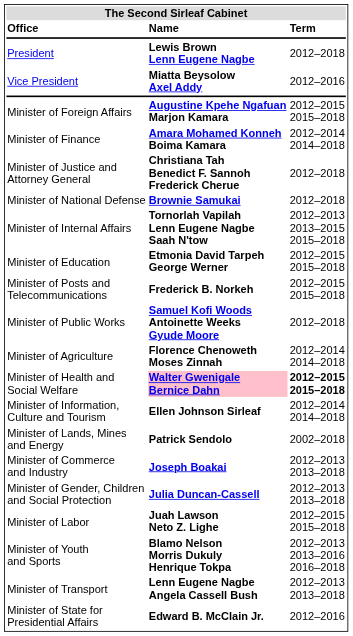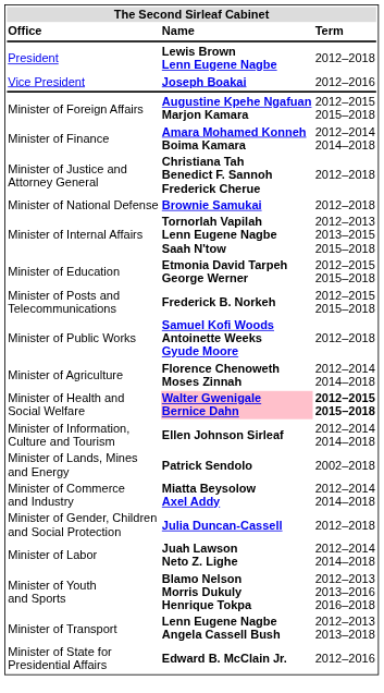 <table cellpadding="1" cellspacing="2" style="float:margin:1em 1em 1em 0; border:1px solid #000; font-size:85%">
 <tr>
 <th style="background:#dcdcdc" colspan="3">The Second Sirleaf Cabinet</th>
 </tr>
 <tr>
 <td style="text-align:left"><strong>Office</strong></td>
 <td align=left><strong>Name</strong></td>
 <td align=left><strong>Term</strong></td>
 </tr>
 <tr>
 <th style="background:#000" colspan="3"></th>
 </tr>
 <tr>
 <td style="text-align:left"><a href='#'>President</a></td>
 <td align=left><strong>Lewis Brown</strong><br><strong><a href='#'>Lenn Eugene Nagbe</a></strong></td>
 <td align=left>2012–2018</td>
 </tr>
 <tr>
 <td style="text-align:left"><a href='#'>Vice President</a></td>
-<td align=left><strong>Miatta Beysolow</strong><br><strong><a href='#'>Axel Addy</a></strong></td>
+<td align=left><strong><a href='#'>Joseph Boakai</a></strong></td>
 <td align=left>2012–2016</td>
 </tr>
 <tr>
 <th style="background:#000" colspan="3"></th>
 </tr>
 <tr>
 <td style="text-align:left">Minister of Foreign Affairs</td>
 <td align=left><strong><a href='#'>Augustine Kpehe Ngafuan</a></strong><br><strong>Marjon Kamara</strong></td>
 <td align=left>2012–2015<br>2015–2018</td>
 </tr>
 <tr>
 <td style="text-align:left">Minister of Finance</td>
 <td align=left><strong><a href='#'>Amara Mohamed Konneh</a></strong><br><strong>Boima Kamara</strong></td>
 <td align=left>2012–2014<br>2014–2018</td>
 </tr>
 <tr>
 <td style="text-align:left">Minister of Justice and<br>Attorney General</td>
 <td align=left><strong>Christiana Tah</strong><br><strong>Benedict F. Sannoh</strong><br><strong>Frederick Cherue</strong></td>
 <td align=left>2012–2018</td>
 </tr>
 <tr>
 <td style="text-align:left">Minister of National Defense</td>
 <td align=left><strong><a href='#'>Brownie Samukai</a></strong></td>
 <td align=left>2012–2018</td>
 </tr>
 <tr>
 <td style="text-align:left">Minister of Internal Affairs</td>
 <td align=left><strong>Tornorlah Vapilah</strong><br><strong>Lenn Eugene Nagbe</strong><br><strong>Saah N'tow</strong></td>
 <td align=left>2012–2013<br>2013–2015<br>2015–2018</td>
 </tr>
 <tr>
 <td style="text-align:left">Minister of Education</td>
 <td align=left><strong>Etmonia David Tarpeh</strong><br><strong>George Werner</strong></td>
 <td align=left>2012–2015<br>2015–2018</td>
 </tr>
 <tr>
 <td style="text-align:left">Minister of Posts and<br>Telecommunications</td>
 <td align=left><strong>Frederick B. Norkeh</strong></td>
 <td align=left>2012–2015<br>2015–2018</td>
 </tr>
 <tr>
 <td style="text-align:left">Minister of Public Works</td>
 <td align=left><strong><a href='#'>Samuel Kofi Woods</a></strong><br><strong>Antoinette Weeks</strong><br><strong><a href='#'>Gyude Moore</a></strong></td>
 <td align=left>2012–2018</td>
 </tr>
 <tr>
 <td style="text-align:left">Minister of Agriculture</td>
 <td align=left><strong>Florence Chenoweth</strong><br><strong>Moses Zinnah</strong></td>
 <td align=left>2012–2014<br>2014–2018</td>
 </tr>
 <tr>
 <td style="text-align:left">Minister of Health and<br>Social Welfare</td>
 <td align=left style="background: pink;"><strong><a href='#'>Walter Gwenigale</a></strong><br><strong><a href='#'>Bernice Dahn</a></strong></td>
 <td align=left><strong>2012–2015<br>2015–2018</strong></td>
 </tr>
 <tr>
 <td style="text-align:left">Minister of Information,<br>Culture and Tourism</td>
 <td align=left><strong>Ellen Johnson Sirleaf</strong></td>
 <td align=left>2012–2014<br>2014–2018</td>
 </tr>
 <tr>
 <td style="text-align:left">Minister of Lands, Mines<br>and Energy</td>
 <td align=left><strong>Patrick Sendolo</strong></td>
 <td align=left>2002–2018</td>
 </tr>
 <tr>
 <td style="text-align:left">Minister of Commerce<br>and Industry</td>
-<td align=left><strong><a href='#'>Joseph Boakai</a></strong></td>
-<td align=left>2012–2013<br>2013–2018</td>
+<td align=left><strong>Miatta Beysolow</strong><br><strong><a href='#'>Axel Addy</a></strong></td>
+<td align=left>2012–2014<br>2014–2018</td>
 </tr>
 <tr>
 <td style="text-align:left">Minister of Gender, Children<br>and Social Protection</td>
 <td align=left><strong><a href='#'>Julia Duncan-Cassell</a></strong></td>
-<td align=left>2012–2013<br>2013–2018</td>
+<td align=left>2012–2018</td>
 </tr>
 <tr>
 <td style="text-align:left">Minister of Labor</td>
 <td align=left><strong>Juah Lawson</strong><br><strong>Neto Z. Lighe</strong></td>
-<td align=left>2012–2015<br>2015–2018</td>
+<td align=left>2012–2014<br>2014–2018</td>
 </tr>
 <tr>
 <td style="text-align:left">Minister of Youth<br>and Sports</td>
 <td align=left><strong>Blamo Nelson</strong><br><strong>Morris Dukuly</strong><br><strong>Henrique Tokpa</strong></td>
 <td align=left>2012–2013<br>2013–2016<br>2016–2018</td>
 </tr>
 <tr>
 <td style="text-align:left">Minister of Transport</td>
 <td align=left><strong>Lenn Eugene Nagbe</strong><br><strong>Angela Cassell Bush</strong></td>
 <td align=left>2012–2013<br>2013–2018</td>
 </tr>
 <tr>
 <td style="text-align:left">Minister of State for<br>Presidential Affairs</td>
 <td align=left><strong>Edward B. McClain Jr.</strong></td>
 <td align=left>2012–2016</td>
 </tr>
 </table>
